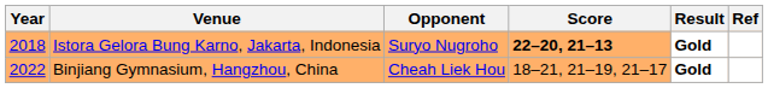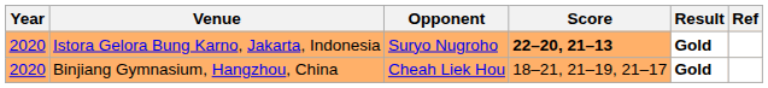 <table class="sortable wikitable" style="font-size: 90%;">
 <tr>
 <th>Year</th>
 <th>Venue</th>
 <th>Opponent</th>
 <th>Score</th>
 <th>Result</th>
 <th>Ref</th>
 </tr>
 <tr style="background:#FFB069">
-<td align="center"><a href='#'>2018</a></td>
+<td align="center"><a href='#'>2020</a></td>
 <td align="left"><a href='#'>Istora Gelora Bung Karno</a>, <a href='#'>Jakarta</a>, Indonesia</td>
 <td align="left"> <a href='#'>Suryo Nugroho</a></td>
 <td align="left"><strong>22–20, 21–13</strong></td>
 <td style="text-align:left; background:white"> <strong>Gold</strong></td>
 <td style="text-align:center; background:white"></td>
 </tr>
 <tr style="background:#FFB069">
-<td align="center"><a href='#'>2022</a></td>
+<td align="center"><a href='#'>2020</a></td>
 <td align="left">Binjiang Gymnasium, <a href='#'>Hangzhou</a>, China</td>
 <td align="left"> <a href='#'>Cheah Liek Hou</a></td>
 <td align="left">18–21, 21–19, 21–17</td>
 <td style="text-align:left;background:white"> <strong>Gold</strong></td>
 <td style="text-align:center; background:white"></td>
 </tr>
 </table>
